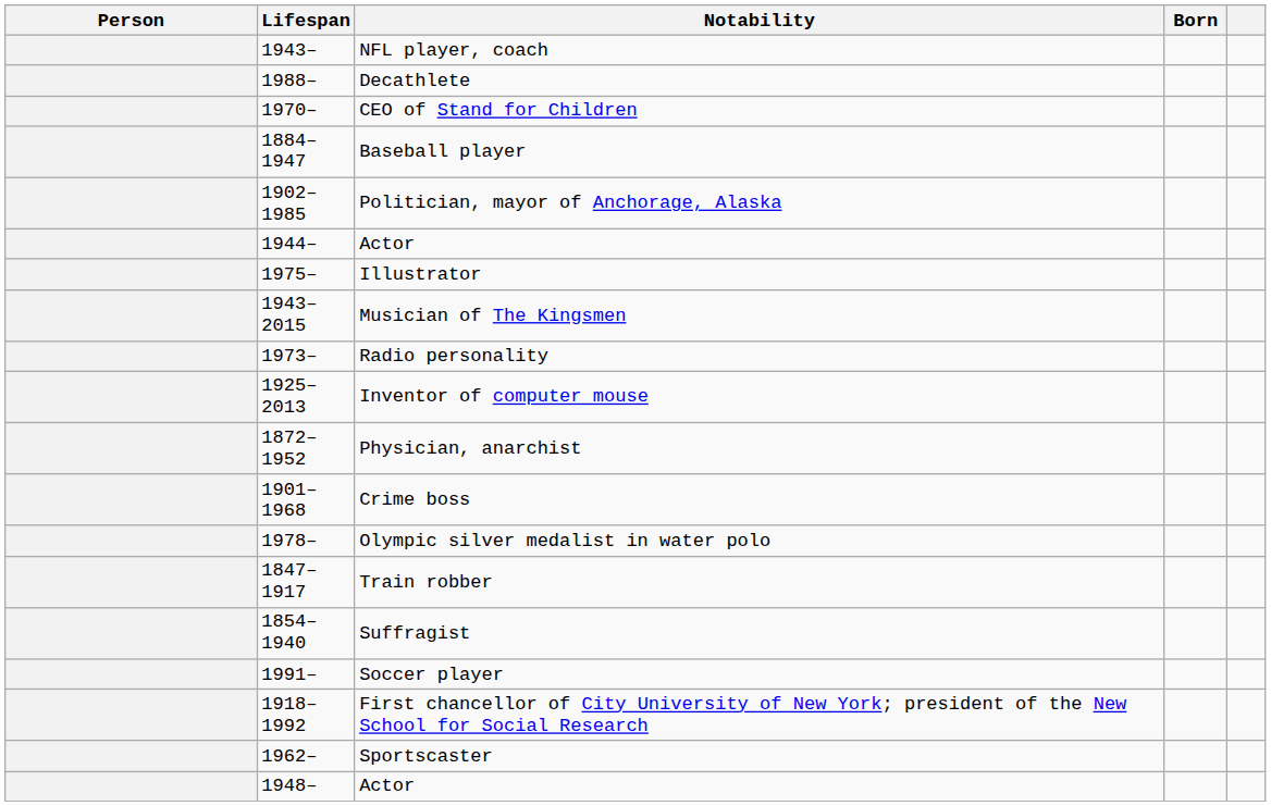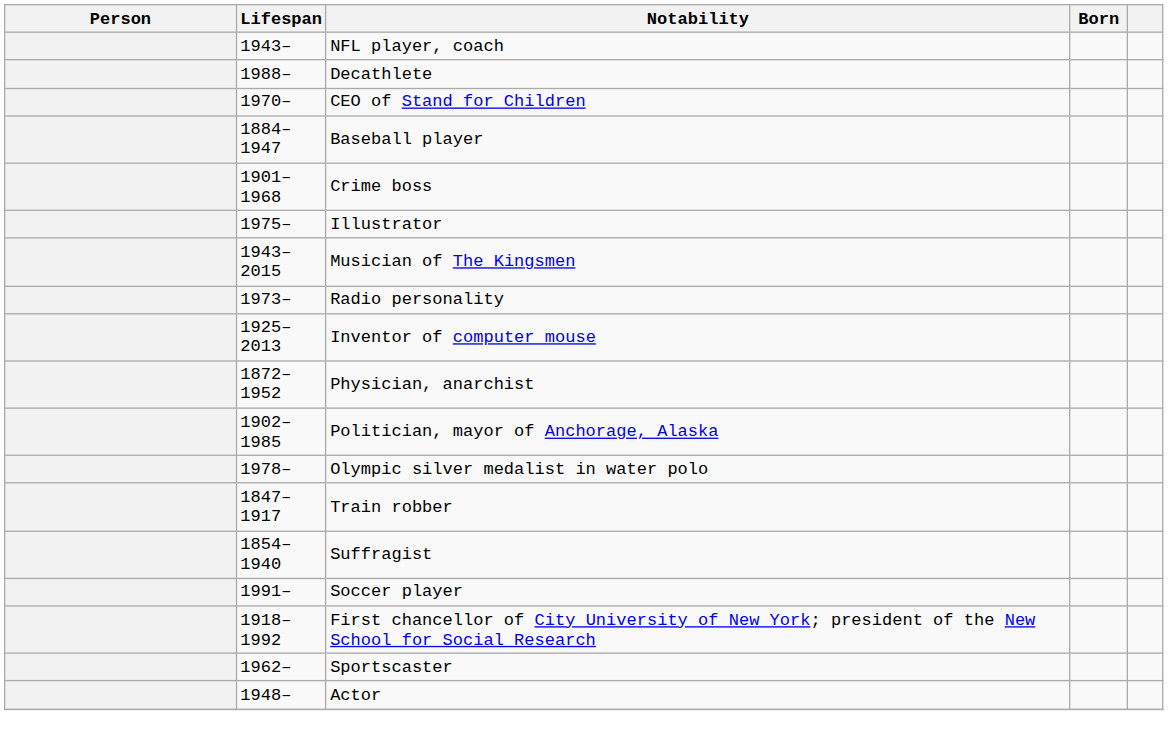 <table class="wikitable plainrowheaders sortable" style="margin-right: 0; width:70%;">
 <tr>
 <th scope="col" width="20%">Person</th>
 <th scope="col" width="6%">Lifespan</th>
 <th scope="col">Notability</th>
 <th scope="col" width="5%">Born</th>
 <th scope="col" class="unsortable" width="3%"></th>
 </tr>
 <tr>
 <th scope="row"></th>
 <td>1943–</td>
 <td>NFL player, coach</td>
 <td></td>
 <td style="text-align:center;"></td>
 </tr>
 <tr>
 <th scope="row"></th>
 <td>1988–</td>
 <td>Decathlete</td>
 <td></td>
 <td style="text-align:center;"></td>
 </tr>
 <tr>
 <th scope="row"></th>
 <td>1970–</td>
 <td>CEO of <a href='#'>Stand for Children</a></td>
 <td></td>
 <td style="text-align:center;"></td>
 </tr>
 <tr>
 <th scope="row"></th>
 <td>1884–1947</td>
 <td>Baseball player</td>
 <td></td>
 <td style="text-align:center;"></td>
 </tr>
 <tr>
 <th scope="row"></th>
-<td>1902–1985</td>
-<td>Politician, mayor of <a href='#'>Anchorage, Alaska</a></td>
-<td></td>
-<td style="text-align:center;"></td>
-</tr>
-<tr>
-<th scope="row"></th>
-<td>1944–</td>
-<td>Actor</td>
+<td>1901–1968</td>
+<td>Crime boss</td>
 <td></td>
 <td style="text-align:center;"></td>
 </tr>
 <tr>
 <th scope="row"></th>
 <td>1975–</td>
 <td>Illustrator</td>
 <td></td>
 <td style="text-align:center;"></td>
 </tr>
 <tr>
 <th scope="row"></th>
 <td>1943–2015</td>
 <td>Musician of <a href='#'>The Kingsmen</a></td>
 <td></td>
 <td style="text-align:center;"></td>
 </tr>
 <tr>
 <th scope="row"></th>
 <td>1973–</td>
 <td>Radio personality</td>
 <td></td>
 <td style="text-align:center;"></td>
 </tr>
 <tr>
 <th scope="row"></th>
 <td>1925–2013</td>
 <td>Inventor of <a href='#'>computer mouse</a></td>
 <td></td>
 <td style="text-align:center;"></td>
 </tr>
 <tr>
 <th scope="row"></th>
 <td>1872–1952</td>
 <td>Physician, anarchist</td>
 <td></td>
 <td style="text-align:center;"></td>
 </tr>
 <tr>
 <th scope="row"></th>
-<td>1901–1968</td>
-<td>Crime boss</td>
+<td>1902–1985</td>
+<td>Politician, mayor of <a href='#'>Anchorage, Alaska</a></td>
 <td></td>
 <td style="text-align:center;"></td>
 </tr>
 <tr>
 <th scope="row"></th>
 <td>1978–</td>
 <td>Olympic silver medalist in water polo</td>
 <td></td>
 <td style="text-align:center;"></td>
 </tr>
 <tr>
 <th scope="row"></th>
 <td>1847–1917</td>
 <td>Train robber</td>
 <td></td>
 <td style="text-align:center;"></td>
 </tr>
 <tr>
 <th scope="row"></th>
 <td>1854–1940</td>
 <td>Suffragist</td>
 <td></td>
 <td style="text-align:center;"></td>
 </tr>
 <tr>
 <th scope="row"></th>
 <td>1991–</td>
 <td>Soccer player</td>
 <td></td>
 <td style="text-align:center;"></td>
 </tr>
 <tr>
 <th scope="row"></th>
 <td>1918–1992</td>
 <td>First chancellor of <a href='#'>City University of New York</a>; president of the <a href='#'>New School for Social Research</a></td>
 <td></td>
 <td style="text-align:center;"></td>
 </tr>
 <tr>
 <th scope="row"></th>
 <td>1962–</td>
 <td>Sportscaster</td>
 <td></td>
 <td style="text-align:center;"></td>
 </tr>
 <tr>
 <th scope="row"></th>
 <td>1948–</td>
 <td>Actor</td>
 <td></td>
 <td style="text-align:center;"></td>
 </tr>
 <tr>
 </tr>
 </table>
